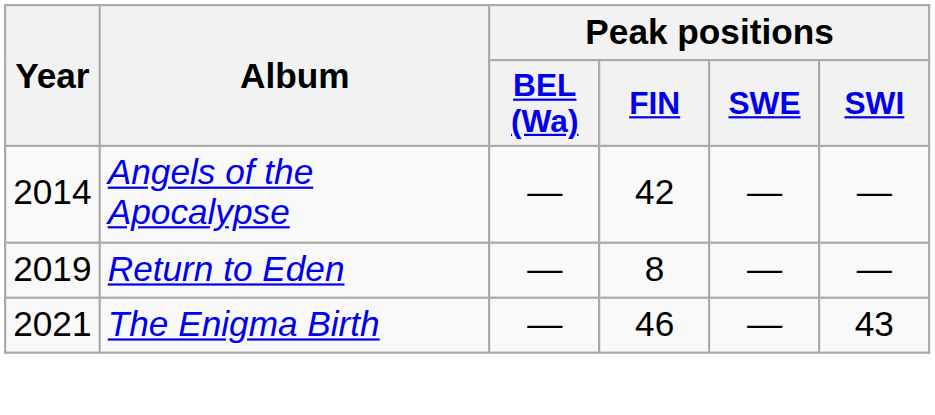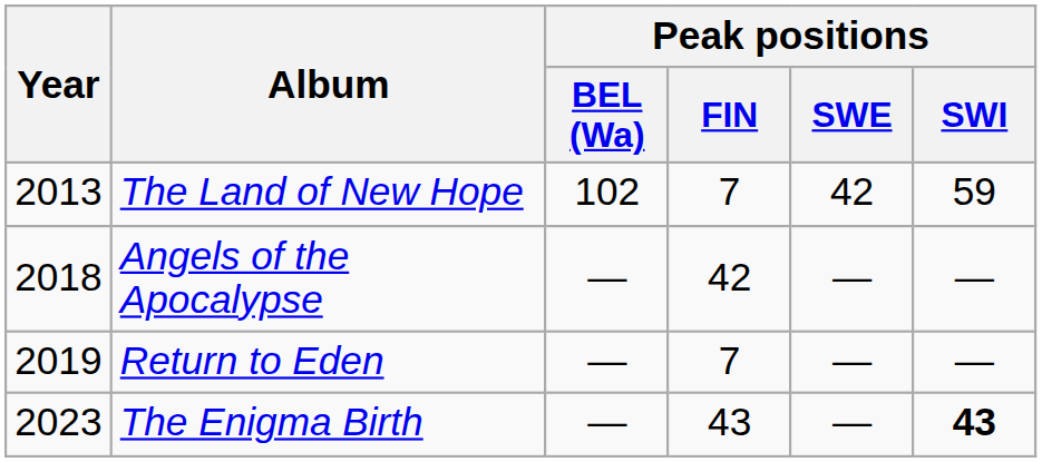 <table class="wikitable">
 <tr>
 <th align="center" rowspan="2" width="10">Year</th>
 <th align="center" rowspan="2" width="170">Album</th>
 <th align="center" colspan="4" width="30">Peak positions</th>
 </tr>
 <tr>
 <th scope="col" style="width:3em;font-size:90%;"><a href='#'>BEL (Wa)</a><br></th>
 <th scope="col" style="width:3em;font-size:90%;"><a href='#'>FIN</a><br></th>
 <th scope="col" style="width:3em;font-size:90%;"><a href='#'>SWE</a><br></th>
 <th scope="col" style="width:3em;font-size:90%;"><a href='#'>SWI</a><br></th>
 </tr>
 <tr>
-<td style="text-align:center;">2014</td>
+<td style="text-align:center;">2013</td>
+<td><em><a href='#'>The Land of New Hope</a></em></td>
+<td style="text-align:center;">102</td>
+<td style="text-align:center;">7</td>
+<td style="text-align:center;">42</td>
+<td style="text-align:center;">59</td>
+</tr>
+<tr>
+<td style="text-align:center;">2018</td>
 <td><em><a href='#'>Angels of the Apocalypse</a></em></td>
 <td style="text-align:center;">—</td>
 <td style="text-align:center;">42</td>
 <td style="text-align:center;">—</td>
 <td style="text-align:center;">—</td>
 </tr>
 <tr>
 <td style="text-align:center;">2019</td>
 <td><em><a href='#'>Return to Eden</a></em></td>
 <td style="text-align:center;">—</td>
-<td style="text-align:center;">8</td>
+<td style="text-align:center;">7</td>
 <td style="text-align:center;">—</td>
 <td style="text-align:center;">—</td>
 </tr>
 <tr>
-<td style="text-align:center;">2021</td>
+<td style="text-align:center;">2023</td>
 <td><em><a href='#'>The Enigma Birth</a></em></td>
 <td style="text-align:center;">—</td>
-<td style="text-align:center;">46<br></td>
+<td style="text-align:center;">43<br></td>
 <td style="text-align:center;">—</td>
-<td style="text-align:center;">43</td>
+<td style="text-align:center;"><strong>43</strong></td>
 </tr>
 </table>
